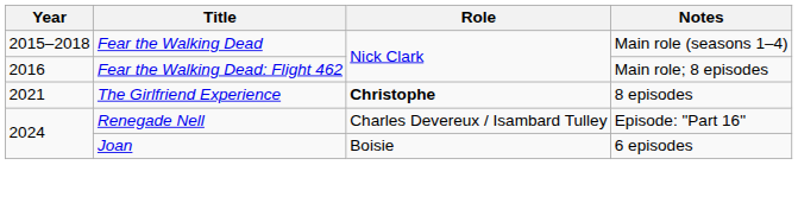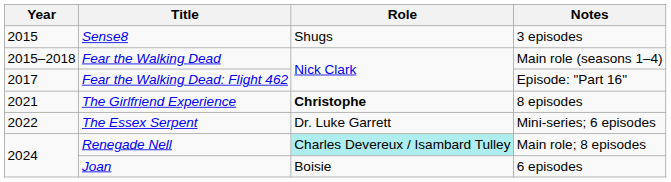 <table class="wikitable">
 <tr>
 <th>Year</th>
 <th>Title</th>
 <th>Role</th>
 <th>Notes</th>
 </tr>
 <tr>
+<td>2015</td>
+<td><em><a href='#'>Sense8</a></em></td>
+<td>Shugs</td>
+<td>3 episodes</td>
+</tr>
+<tr>
 <td>2015–2018</td>
 <td><em><a href='#'>Fear the Walking Dead</a></em></td>
 <td rowspan="2"><a href='#'>Nick Clark</a></td>
 <td>Main role (seasons 1–4)</td>
 </tr>
 <tr>
-<td>2016</td>
+<td>2017</td>
 <td><em><a href='#'>Fear the Walking Dead: Flight 462</a></em></td>
-<td>Main role; 8 episodes</td>
+<td>Episode: "Part 16"</td>
 </tr>
 <tr>
 <td>2021</td>
 <td><em><a href='#'>The Girlfriend Experience</a></em></td>
 <td><strong>Christophe</strong></td>
 <td>8 episodes</td>
 </tr>
 <tr>
+<td>2022</td>
+<td><em><a href='#'>The Essex Serpent</a></em></td>
+<td>Dr. Luke Garrett</td>
+<td>Mini-series; 6 episodes</td>
+</tr>
+<tr>
 <td rowspan="2">2024</td>
 <td><em><a href='#'>Renegade Nell</a></em></td>
-<td>Charles Devereux / Isambard Tulley</td>
-<td>Episode: "Part 16"</td>
+<td style="background: paleturquoise;">Charles Devereux / Isambard Tulley</td>
+<td>Main role; 8 episodes</td>
 </tr>
 <tr>
 <td><em><a href='#'>Joan</a></em></td>
 <td>Boisie</td>
 <td>6 episodes</td>
 </tr>
 </table>
